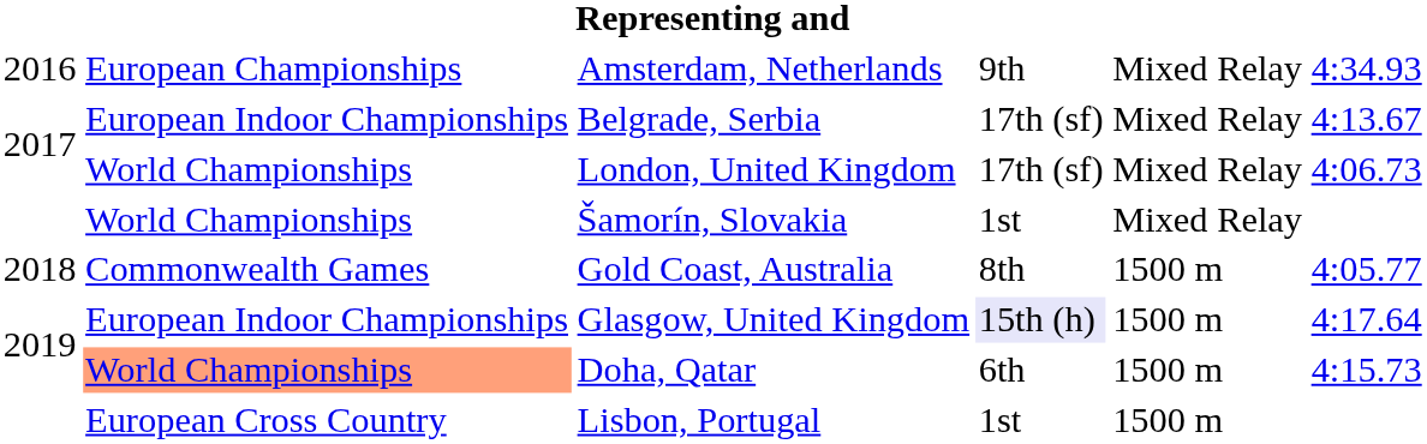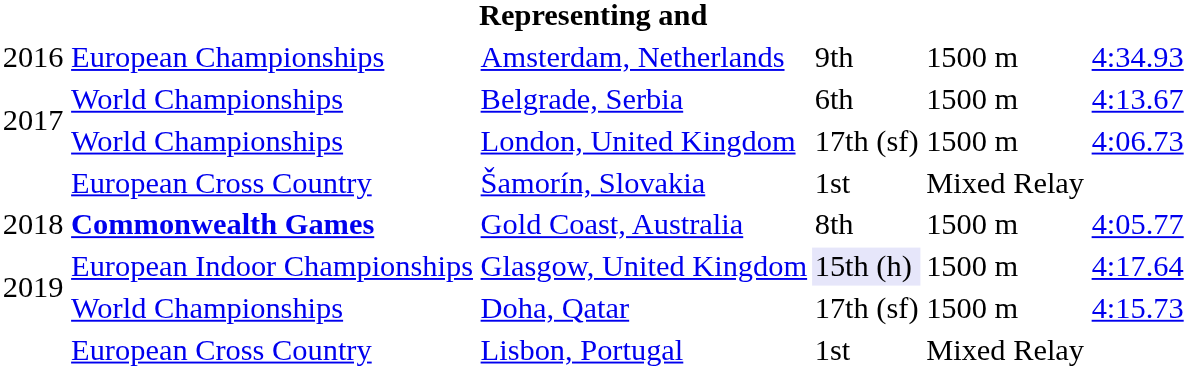 <table>
 <tr>
 <th colspan="6">Representing  and </th>
 </tr>
 <tr>
 <td>2016</td>
 <td><a href='#'>European Championships</a></td>
 <td><a href='#'>Amsterdam, Netherlands</a></td>
 <td>9th</td>
-<td>Mixed Relay</td>
+<td>1500 m</td>
 <td><a href='#'>4:34.93</a></td>
 </tr>
 <tr>
 <td rowspan=2>2017</td>
-<td><a href='#'>European Indoor Championships</a></td>
+<td><a href='#'>World Championships</a></td>
 <td><a href='#'>Belgrade, Serbia</a></td>
-<td>17th (sf)</td>
-<td>Mixed Relay</td>
+<td>6th</td>
+<td>1500 m</td>
 <td><a href='#'>4:13.67</a></td>
 </tr>
 <tr>
 <td><a href='#'>World Championships</a></td>
 <td><a href='#'>London, United Kingdom</a></td>
 <td>17th (sf)</td>
-<td>Mixed Relay</td>
+<td>1500 m</td>
 <td><a href='#'>4:06.73</a></td>
 </tr>
 <tr>
 <td></td>
-<td><a href='#'>World Championships</a></td>
+<td><a href='#'>European Cross Country</a></td>
 <td><a href='#'>Šamorín, Slovakia</a></td>
 <td>1st</td>
 <td>Mixed Relay</td>
 <td></td>
 </tr>
 <tr>
 <td>2018</td>
-<td><a href='#'>Commonwealth Games</a></td>
+<td><strong><a href='#'>Commonwealth Games</a></strong></td>
 <td><a href='#'>Gold Coast, Australia</a></td>
 <td>8th</td>
 <td>1500 m</td>
 <td><a href='#'>4:05.77</a></td>
 </tr>
 <tr>
 <td rowspan=2>2019</td>
 <td><a href='#'>European Indoor Championships</a></td>
 <td><a href='#'>Glasgow, United Kingdom</a></td>
 <td style="background: lavender;">15th (h)</td>
 <td>1500 m</td>
 <td><a href='#'>4:17.64</a></td>
 </tr>
 <tr>
-<td style="background: lightsalmon;"><a href='#'>World Championships</a></td>
+<td><a href='#'>World Championships</a></td>
 <td><a href='#'>Doha, Qatar</a></td>
-<td>6th</td>
+<td>17th (sf)</td>
 <td>1500 m</td>
 <td><a href='#'>4:15.73</a></td>
 </tr>
 <tr>
 <td></td>
 <td><a href='#'>European Cross Country</a></td>
 <td><a href='#'>Lisbon, Portugal</a></td>
 <td>1st</td>
-<td>1500 m</td>
+<td>Mixed Relay</td>
 <td></td>
 </tr>
 <tr>
 </tr>
 </table>
